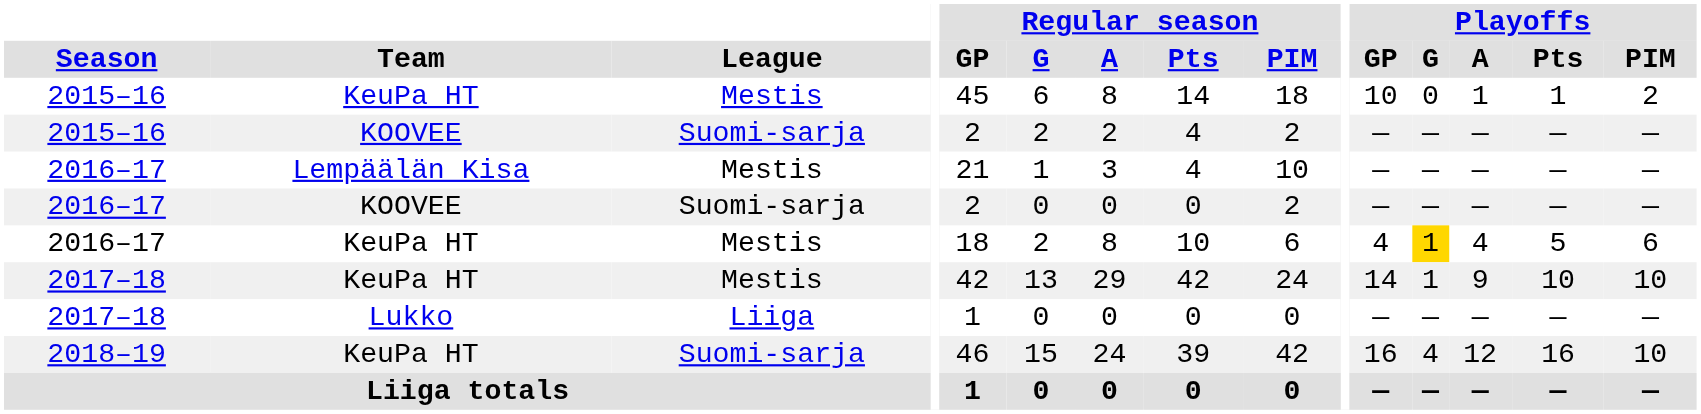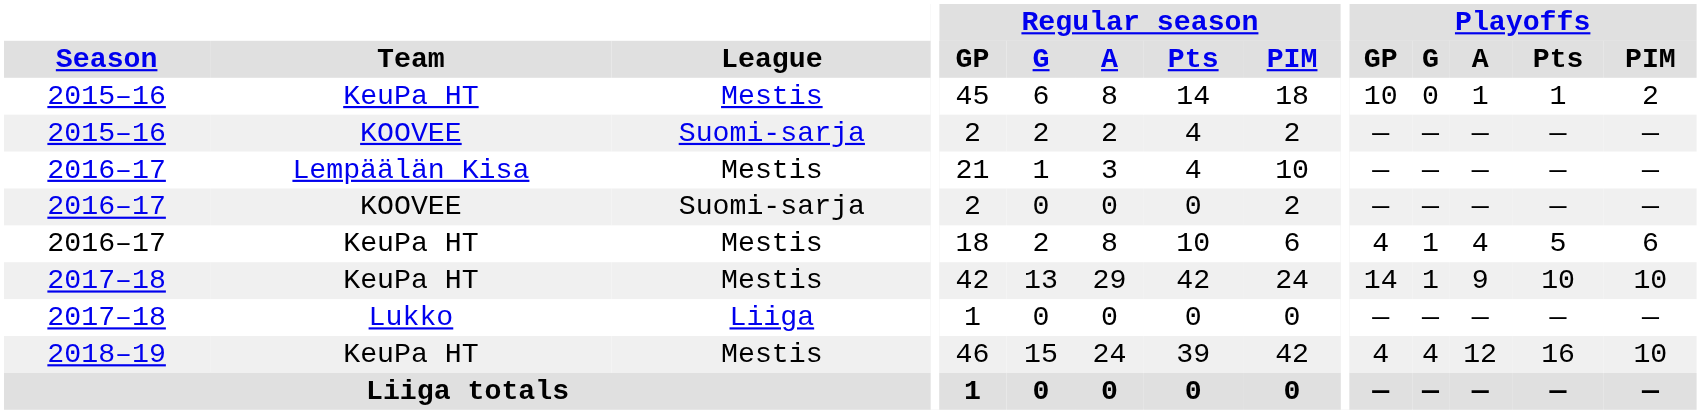 <table border="0" cellpadding="1" cellspacing="0" style="text-align:center; width:60em">
 <tr bgcolor="#e0e0e0">
 <th colspan="3" bgcolor="#ffffff"></th>
 <th rowspan="107" bgcolor="#ffffff"></th>
 <th colspan="5"><a href='#'>Regular season</a></th>
 <th rowspan="107" bgcolor="#ffffff"></th>
 <th colspan="5"><a href='#'>Playoffs</a></th>
 </tr>
 <tr bgcolor="#e0e0e0">
 <th><a href='#'>Season</a></th>
 <th>Team</th>
 <th>League</th>
 <th>GP</th>
 <th><a href='#'>G</a></th>
 <th><a href='#'>A</a></th>
 <th><a href='#'>Pts</a></th>
 <th><a href='#'>PIM</a></th>
 <th>GP</th>
 <th>G</th>
 <th>A</th>
 <th>Pts</th>
 <th>PIM</th>
 </tr>
 <tr ALIGN="center">
 <td><a href='#'>2015–16</a></td>
 <td><a href='#'>KeuPa HT</a></td>
 <td><a href='#'>Mestis</a></td>
 <td>45</td>
 <td>6</td>
 <td>8</td>
 <td>14</td>
 <td>18</td>
 <td>10</td>
 <td>0</td>
 <td>1</td>
 <td>1</td>
 <td>2</td>
 </tr>
 <tr ALIGN="center" bgcolor="#f0f0f0">
 <td><a href='#'>2015–16</a></td>
 <td><a href='#'>KOOVEE</a></td>
 <td><a href='#'>Suomi-sarja</a></td>
 <td>2</td>
 <td>2</td>
 <td>2</td>
 <td>4</td>
 <td>2</td>
 <td>—</td>
 <td>—</td>
 <td>—</td>
 <td>—</td>
 <td>—</td>
 </tr>
 <tr ALIGN="center">
 <td><a href='#'>2016–17</a></td>
 <td><a href='#'>Lempäälän Kisa</a></td>
 <td>Mestis</td>
 <td>21</td>
 <td>1</td>
 <td>3</td>
 <td>4</td>
 <td>10</td>
 <td>—</td>
 <td>—</td>
 <td>—</td>
 <td>—</td>
 <td>—</td>
 </tr>
 <tr ALIGN="center" bgcolor="#f0f0f0">
 <td><a href='#'>2016–17</a></td>
 <td>KOOVEE</td>
 <td>Suomi-sarja</td>
 <td>2</td>
 <td>0</td>
 <td>0</td>
 <td>0</td>
 <td>2</td>
 <td>—</td>
 <td>—</td>
 <td>—</td>
 <td>—</td>
 <td>—</td>
 </tr>
 <tr ALIGN="center">
 <td>2016–17</td>
 <td>KeuPa HT</td>
 <td>Mestis</td>
 <td>18</td>
 <td>2</td>
 <td>8</td>
 <td>10</td>
 <td>6</td>
 <td>4</td>
-<td style="background: gold;">1</td>
+<td>1</td>
 <td>4</td>
 <td>5</td>
 <td>6</td>
 </tr>
 <tr ALIGN="center" bgcolor="#f0f0f0">
 <td><a href='#'>2017–18</a></td>
 <td>KeuPa HT</td>
 <td>Mestis</td>
 <td>42</td>
 <td>13</td>
 <td>29</td>
 <td>42</td>
 <td>24</td>
 <td>14</td>
 <td>1</td>
 <td>9</td>
 <td>10</td>
 <td>10</td>
 </tr>
 <tr ALIGN="center">
 <td><a href='#'>2017–18</a></td>
 <td><a href='#'>Lukko</a></td>
 <td><a href='#'>Liiga</a></td>
 <td>1</td>
 <td>0</td>
 <td>0</td>
 <td>0</td>
 <td>0</td>
 <td>—</td>
 <td>—</td>
 <td>—</td>
 <td>—</td>
 <td>—</td>
 </tr>
 <tr ALIGN="center" bgcolor="#f0f0f0">
 <td><a href='#'>2018–19</a></td>
 <td>KeuPa HT</td>
-<td><a href='#'>Suomi-sarja</a></td>
+<td>Mestis</td>
 <td>46</td>
 <td>15</td>
 <td>24</td>
 <td>39</td>
 <td>42</td>
-<td>16</td>
+<td>4</td>
 <td>4</td>
 <td>12</td>
 <td>16</td>
 <td>10</td>
 </tr>
 <tr bgcolor="#e0e0e0">
 <th colspan="3">Liiga totals</th>
 <th>1</th>
 <th>0</th>
 <th>0</th>
 <th>0</th>
 <th>0</th>
 <th>—</th>
 <th>—</th>
 <th>—</th>
 <th>—</th>
 <th>—</th>
 </tr>
 </table>
